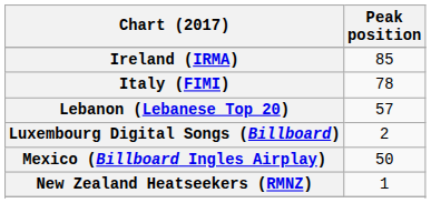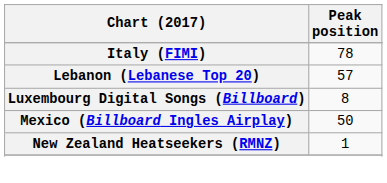 <table class="wikitable sortable plainrowheaders" style="text-align:center">
 <tr>
 <th scope="col">Chart (2017)</th>
 <th scope="col">Peak<br> position</th>
 </tr>
 <tr>
 </tr>
 <tr>
 </tr>
 <tr>
 </tr>
 <tr>
 </tr>
 <tr>
 </tr>
 <tr>
 </tr>
 <tr>
 </tr>
 <tr>
 </tr>
 <tr>
 </tr>
 <tr>
 </tr>
 <tr>
 </tr>
 <tr>
-<th scope="row">Ireland (<a href='#'>IRMA</a>)</th>
-<td>85</td>
-</tr>
-<tr>
 <th scope="row">Italy (<a href='#'>FIMI</a>)</th>
 <td>78</td>
 </tr>
 <tr>
 <th scope="row">Lebanon (<a href='#'>Lebanese Top 20</a>)</th>
 <td>57</td>
 </tr>
 <tr>
 <th scope="row">Luxembourg Digital Songs (<em><a href='#'>Billboard</a></em>)</th>
-<td>2</td>
+<td>8</td>
 </tr>
 <tr>
 <th scope="row">Mexico (<a href='#'><em>Billboard</em> Ingles Airplay</a>)</th>
 <td style="text-align:center;">50</td>
 </tr>
 <tr>
 <th scope="row">New Zealand Heatseekers (<a href='#'>RMNZ</a>)</th>
 <td>1</td>
 </tr>
 <tr>
 </tr>
 <tr>
 </tr>
 <tr>
 </tr>
 <tr>
 </tr>
 <tr>
 </tr>
 <tr>
 </tr>
 <tr>
 </tr>
 <tr>
 </tr>
 <tr>
 </tr>
 <tr>
 </tr>
 </table>
